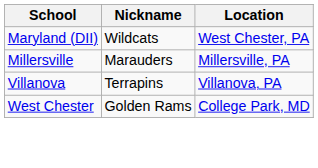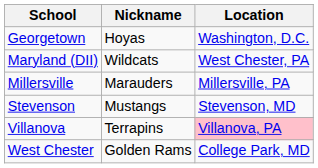 <table class="wikitable sortable">
 <tr>
 <th>School</th>
 <th>Nickname</th>
 <th>Location</th>
+</tr>
+<tr>
+<td><a href='#'>Georgetown</a></td>
+<td>Hoyas</td>
+<td><a href='#'>Washington, D.C.</a></td>
 </tr>
 <tr>
 <td><a href='#'>Maryland (DII)</a></td>
 <td>Wildcats</td>
 <td><a href='#'>West Chester, PA</a></td>
 </tr>
 <tr>
 <td><a href='#'>Millersville</a></td>
 <td>Marauders</td>
 <td><a href='#'>Millersville, PA</a></td>
 </tr>
 <tr>
+<td><a href='#'>Stevenson</a></td>
+<td>Mustangs</td>
+<td><a href='#'>Stevenson, MD</a></td>
+</tr>
+<tr>
 <td><a href='#'>Villanova</a></td>
 <td>Terrapins</td>
-<td><a href='#'>Villanova, PA</a></td>
+<td style="background: pink;"><a href='#'>Villanova, PA</a></td>
 </tr>
 <tr>
 <td><a href='#'>West Chester</a></td>
 <td>Golden Rams</td>
 <td><a href='#'>College Park, MD</a></td>
 </tr>
 </table>
